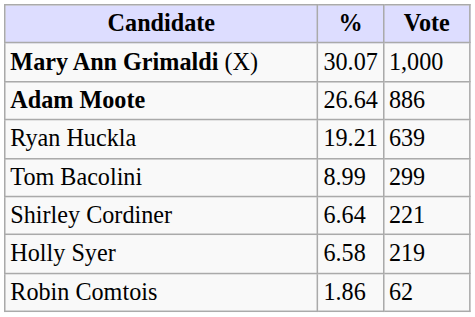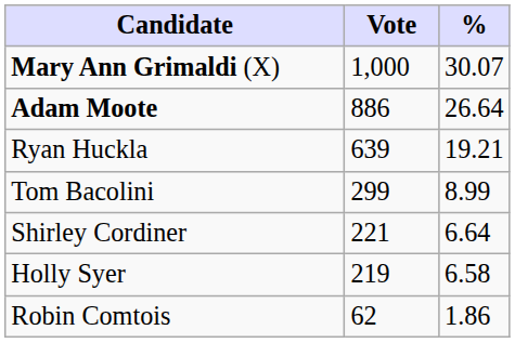 <table class="wikitable">
 <tr>
 <th style="background:#ddf; width:200px;">Candidate</th>
+<th style="background:#ddf; width:50px;">Vote</th>
 <th style="background:#ddf; width:30px;">%</th>
-<th style="background:#ddf; width:50px;">Vote</th>
 </tr>
 <tr>
 <td><strong>Mary Ann Grimaldi</strong> (X)</td>
+<td>1,000</td>
 <td>30.07</td>
-<td>1,000</td>
 </tr>
 <tr>
 <td><strong>Adam Moote</strong></td>
+<td>886</td>
 <td>26.64</td>
-<td>886</td>
 </tr>
 <tr>
 <td>Ryan Huckla</td>
+<td>639</td>
 <td>19.21</td>
-<td>639</td>
 </tr>
 <tr>
 <td>Tom Bacolini</td>
+<td>299</td>
 <td>8.99</td>
-<td>299</td>
 </tr>
 <tr>
 <td>Shirley Cordiner</td>
+<td>221</td>
 <td>6.64</td>
-<td>221</td>
 </tr>
 <tr>
 <td>Holly Syer</td>
+<td>219</td>
 <td>6.58</td>
-<td>219</td>
 </tr>
 <tr>
 <td>Robin Comtois</td>
+<td>62</td>
 <td>1.86</td>
-<td>62</td>
 </tr>
 </table>
